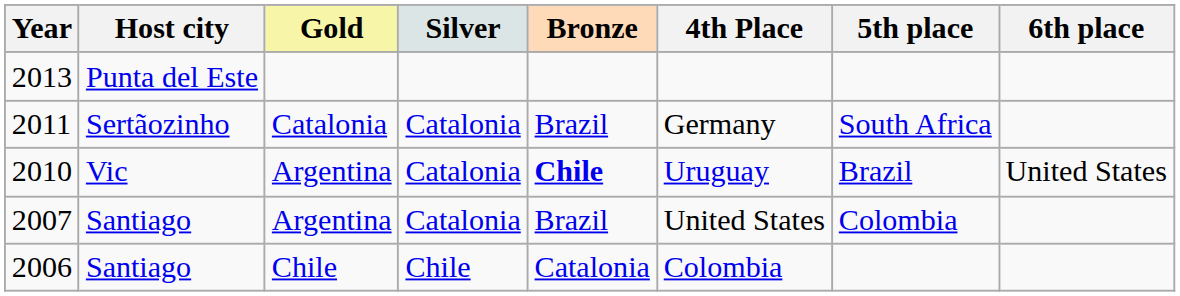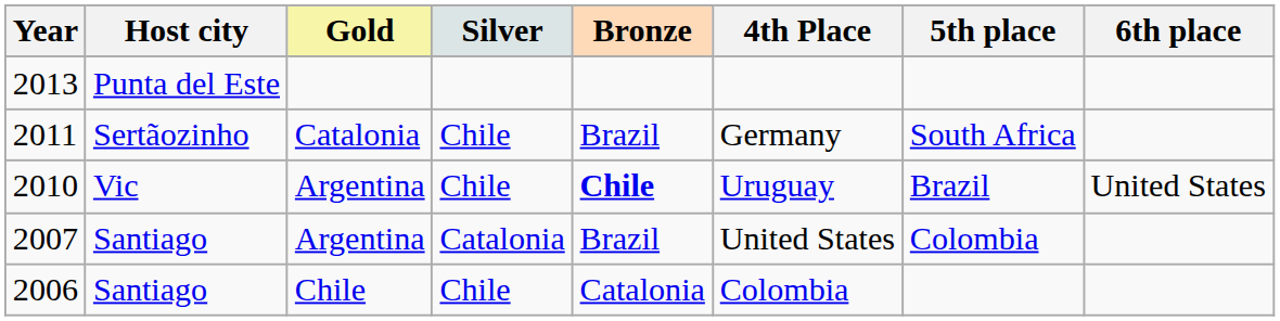 <table class="wikitable sortable">
 <tr>
 <th>Year</th>
 <th>Host city</th>
 <th style="background-color: #F7F6A8;"> Gold</th>
 <th style="background-color: #DCE5E5;"> Silver</th>
 <th style="background-color: #FFDAB9;"> Bronze</th>
 <th>4th Place</th>
 <th>5th place</th>
 <th>6th place</th>
 </tr>
 <tr>
 <td>2013</td>
 <td> <a href='#'>Punta del Este</a></td>
 <td></td>
 <td></td>
 <td></td>
 <td></td>
 <td></td>
 <td></td>
 </tr>
 <tr>
 <td>2011</td>
 <td> <a href='#'>Sertãozinho</a></td>
 <td> <a href='#'>Catalonia</a></td>
-<td> <a href='#'>Catalonia</a></td>
+<td> <a href='#'>Chile</a></td>
 <td> <a href='#'>Brazil</a></td>
 <td> Germany</td>
 <td> <a href='#'>South Africa</a></td>
 <td></td>
 </tr>
 <tr>
 <td>2010</td>
 <td> <a href='#'>Vic</a></td>
 <td> <a href='#'>Argentina</a></td>
-<td> <a href='#'>Catalonia</a></td>
+<td> <a href='#'>Chile</a></td>
 <td><strong> <a href='#'>Chile</a></strong></td>
 <td> <a href='#'>Uruguay</a></td>
 <td> <a href='#'>Brazil</a></td>
 <td> United States</td>
 </tr>
 <tr>
 <td>2007</td>
 <td> <a href='#'>Santiago</a></td>
 <td> <a href='#'>Argentina</a></td>
 <td> <a href='#'>Catalonia</a></td>
 <td> <a href='#'>Brazil</a></td>
 <td> United States</td>
 <td> <a href='#'>Colombia</a></td>
 <td></td>
 </tr>
 <tr>
 <td>2006</td>
 <td> <a href='#'>Santiago</a></td>
 <td> <a href='#'>Chile</a></td>
 <td> <a href='#'>Chile</a></td>
 <td> <a href='#'>Catalonia</a></td>
 <td> <a href='#'>Colombia</a></td>
 <td></td>
 <td></td>
 </tr>
 </table>
